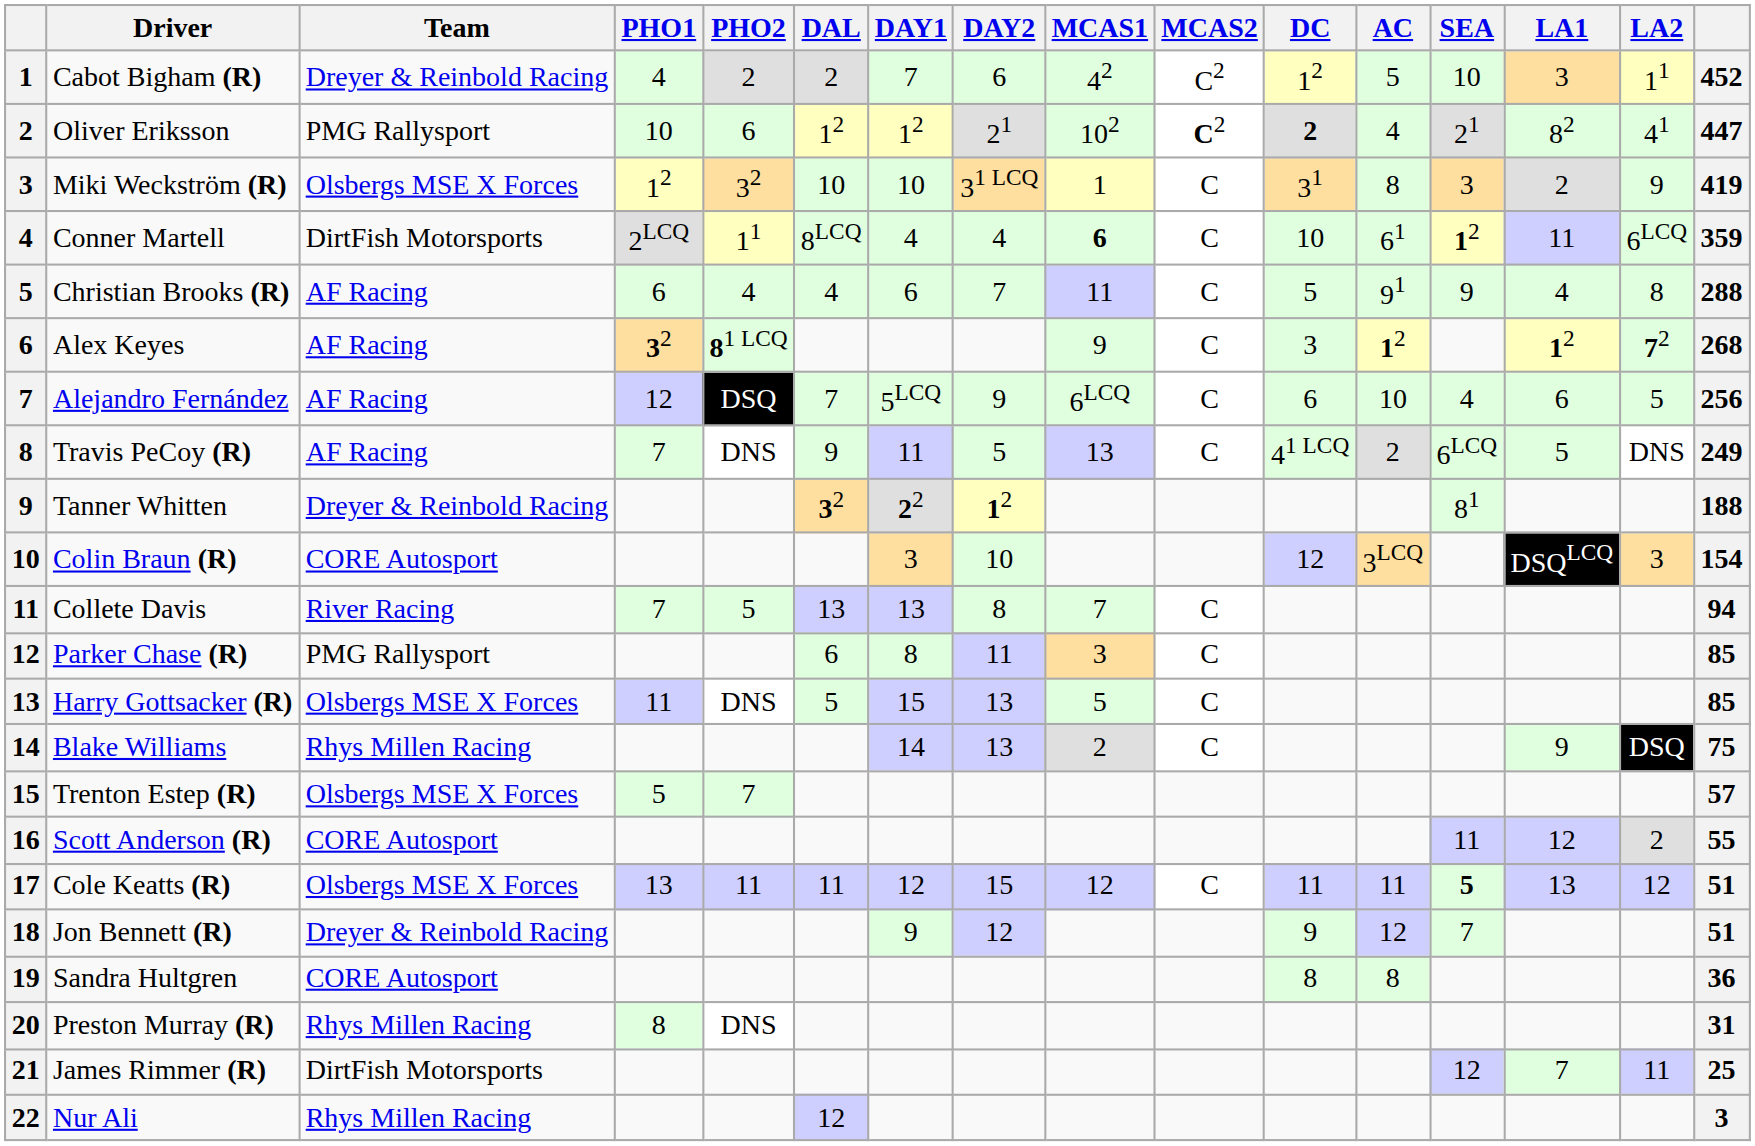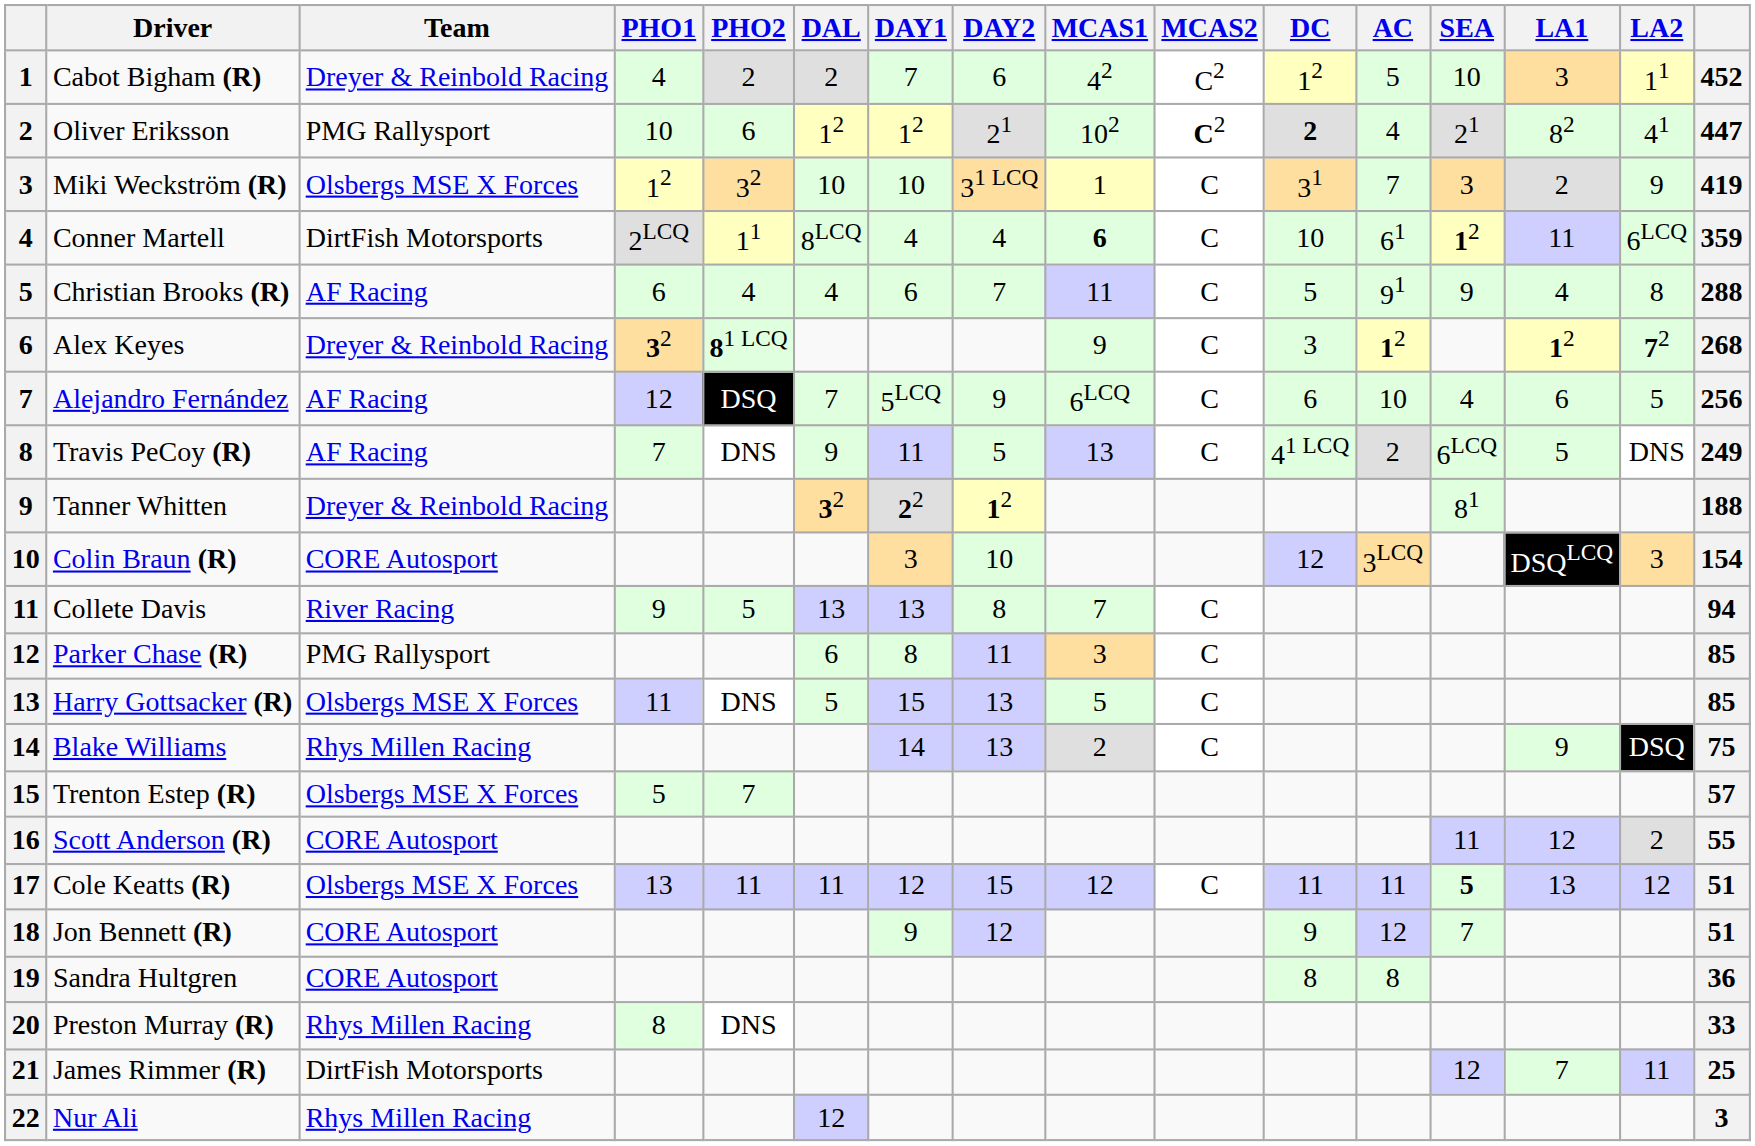 <table class="wikitable" style="font-size: 85%; text-align:center;">
 <tr>
 <th></th>
 <th>Driver</th>
 <th>Team</th>
 <th><a href='#'>PHO1</a></th>
 <th><a href='#'>PHO2</a></th>
 <th><a href='#'>DAL</a></th>
 <th><a href='#'>DAY1</a></th>
 <th><a href='#'>DAY2</a></th>
 <th><a href='#'>MCAS1</a></th>
 <th><a href='#'>MCAS2</a></th>
 <th><a href='#'>DC</a></th>
 <th><a href='#'>AC</a></th>
 <th><a href='#'>SEA</a></th>
 <th><a href='#'>LA1</a></th>
 <th><a href='#'>LA2</a></th>
 <th></th>
 </tr>
 <tr>
 <th>1</th>
 <td align=left> Cabot Bigham <strong>(R)</strong></td>
 <td align=left> <a href='#'>Dreyer & Reinbold Racing</a></td>
 <td style="background:#DFFFDF;">4</td>
 <td style="background:#DFDFDF;">2</td>
 <td style="background:#DFDFDF;">2</td>
 <td style="background:#DFFFDF;">7</td>
 <td style="background:#DFFFDF;">6</td>
 <td style="background:#DFFFDF;">4<sup>2</sup></td>
 <td style="background:#FFFFFF;">C<sup>2</sup></td>
 <td style="background:#FFFFBF;">1<sup>2</sup></td>
 <td style="background:#DFFFDF;">5</td>
 <td style="background:#DFFFDF;">10</td>
 <td style="background:#FFDF9F;">3</td>
 <td style="background:#FFFFBF;">1<sup>1</sup></td>
 <th>452</th>
 </tr>
 <tr>
 <th>2</th>
 <td align=left> Oliver Eriksson</td>
 <td align=left> PMG Rallysport</td>
 <td style="background:#DFFFDF;">10</td>
 <td style="background:#DFFFDF;">6</td>
 <td style="background:#FFFFBF;">1<sup>2</sup></td>
 <td style="background:#FFFFBF;">1<sup>2</sup></td>
 <td style="background:#DFDFDF;">2<sup>1</sup></td>
 <td style="background:#DFFFDF;">10<sup>2</sup></td>
 <td style="background:#FFFFFF;"><strong>C</strong><sup>2</sup></td>
 <td style="background:#DFDFDF;"><strong>2</strong></td>
 <td style="background:#DFFFDF;">4</td>
 <td style="background:#DFDFDF;">2<sup>1</sup></td>
 <td style="background:#DFFFDF;">8<sup>2</sup></td>
 <td style="background:#DFFFDF;">4<sup>1</sup></td>
 <th>447</th>
 </tr>
 <tr>
 <th>3</th>
 <td align=left> Miki Weckström <strong>(R)</strong></td>
 <td align=left> <a href='#'>Olsbergs MSE X Forces</a></td>
 <td style="background:#FFFFBF;">1<sup>2</sup></td>
 <td style="background:#FFDF9F;">3<sup>2</sup></td>
 <td style="background:#DFFFDF;">10</td>
 <td style="background:#DFFFDF;">10</td>
 <td style="background:#FFDF9F;">3<sup>1 LCQ</sup></td>
 <td style="background:#FFFFBF;">1</td>
 <td style="background:#FFFFFF;">C</td>
 <td style="background:#FFDF9F;">3<sup>1</sup></td>
-<td style="background:#DFFFDF;">8</td>
+<td style="background:#DFFFDF;">7</td>
 <td style="background:#FFDF9F;">3</td>
 <td style="background:#DFDFDF;">2</td>
 <td style="background:#DFFFDF;">9</td>
 <th>419</th>
 </tr>
 <tr>
 <th>4</th>
 <td align=left> Conner Martell</td>
 <td align=left> DirtFish Motorsports</td>
 <td style="background:#DFDFDF;">2<sup>LCQ</sup></td>
 <td style="background:#FFFFBF;">1<sup>1</sup></td>
 <td style="background:#DFFFDF;">8<sup>LCQ</sup></td>
 <td style="background:#DFFFDF;">4</td>
 <td style="background:#DFFFDF;">4</td>
 <td style="background:#DFFFDF;"><strong>6</strong></td>
 <td style="background:#FFFFFF;">C</td>
 <td style="background:#DFFFDF;">10</td>
 <td style="background:#DFFFDF;">6<sup>1</sup></td>
 <td style="background:#FFFFBF;"><strong>1</strong><sup>2</sup></td>
 <td style="background:#CFCFFF;">11</td>
 <td style="background:#DFFFDF;">6<sup>LCQ</sup></td>
 <th>359</th>
 </tr>
 <tr>
 <th>5</th>
 <td align=left> Christian Brooks <strong>(R)</strong></td>
 <td align=left> <a href='#'>AF Racing</a></td>
 <td style="background:#DFFFDF;">6</td>
 <td style="background:#DFFFDF;">4</td>
 <td style="background:#DFFFDF;">4</td>
 <td style="background:#DFFFDF;">6</td>
 <td style="background:#DFFFDF;">7</td>
 <td style="background:#CFCFFF;">11</td>
 <td style="background:#FFFFFF;">C</td>
 <td style="background:#DFFFDF;">5</td>
 <td style="background:#DFFFDF;">9<sup>1</sup></td>
 <td style="background:#DFFFDF;">9</td>
 <td style="background:#DFFFDF;">4</td>
 <td style="background:#DFFFDF;">8</td>
 <th>288</th>
 </tr>
 <tr>
 <th>6</th>
 <td align=left> Alex Keyes</td>
-<td align=left> <a href='#'>AF Racing</a></td>
+<td align=left> <a href='#'>Dreyer & Reinbold Racing</a></td>
 <td style="background:#FFDF9F;"><strong>3</strong><sup>2</sup></td>
 <td style="background:#DFFFDF;"><strong>8</strong><sup>1 LCQ</sup></td>
 <td></td>
 <td></td>
 <td></td>
 <td style="background:#DFFFDF;">9</td>
 <td style="background:#FFFFFF;">C</td>
 <td style="background:#DFFFDF;">3</td>
 <td style="background:#FFFFBF;"><strong>1</strong><sup>2</sup></td>
 <td></td>
 <td style="background:#FFFFBF;"><strong>1</strong><sup>2</sup></td>
 <td style="background:#DFFFDF;"><strong>7</strong><sup>2</sup></td>
 <th>268</th>
 </tr>
 <tr>
 <th>7</th>
 <td align=left> <a href='#'>Alejandro Fernández</a></td>
 <td align=left> <a href='#'>AF Racing</a></td>
 <td style="background:#CFCFFF;">12</td>
 <td style="background:#000000; color:white;">DSQ</td>
 <td style="background:#DFFFDF;">7</td>
 <td style="background:#DFFFDF;">5<sup>LCQ</sup></td>
 <td style="background:#DFFFDF;">9</td>
 <td style="background:#DFFFDF;">6<sup>LCQ</sup></td>
 <td style="background:#FFFFFF;">C</td>
 <td style="background:#DFFFDF;">6</td>
 <td style="background:#DFFFDF;">10</td>
 <td style="background:#DFFFDF;">4</td>
 <td style="background:#DFFFDF;">6</td>
 <td style="background:#DFFFDF;">5</td>
 <th>256</th>
 </tr>
 <tr>
 <th>8</th>
 <td align=left> Travis PeCoy <strong>(R)</strong></td>
 <td align=left> <a href='#'>AF Racing</a></td>
 <td style="background:#DFFFDF;">7</td>
 <td style="background:#FFFFFF;">DNS</td>
 <td style="background:#DFFFDF;">9</td>
 <td style="background:#CFCFFF;">11</td>
 <td style="background:#DFFFDF;">5</td>
 <td style="background:#CFCFFF;">13</td>
 <td style="background:#FFFFFF;">C</td>
 <td style="background:#DFFFDF;">4<sup>1 LCQ</sup></td>
 <td style="background:#DFDFDF;">2</td>
 <td style="background:#DFFFDF;">6<sup>LCQ</sup></td>
 <td style="background:#DFFFDF;">5</td>
 <td style="background:#FFFFFF;">DNS</td>
 <th>249</th>
 </tr>
 <tr>
 <th>9</th>
 <td align=left> Tanner Whitten</td>
 <td align=left> <a href='#'>Dreyer & Reinbold Racing</a></td>
 <td></td>
 <td></td>
 <td style="background:#FFDF9F;"><strong>3</strong><sup>2</sup></td>
 <td style="background:#DFDFDF;"><strong>2</strong><sup>2</sup></td>
 <td style="background:#FFFFBF;"><strong>1</strong><sup>2</sup></td>
 <td></td>
 <td></td>
 <td></td>
 <td></td>
 <td style="background:#DFFFDF;">8<sup>1</sup></td>
 <td></td>
 <td></td>
 <th>188</th>
 </tr>
 <tr>
 <th>10</th>
 <td align=left> <a href='#'>Colin Braun</a> <strong>(R)</strong></td>
 <td align=left> <a href='#'>CORE Autosport</a></td>
 <td></td>
 <td></td>
 <td></td>
 <td style="background:#FFDF9F;">3</td>
 <td style="background:#DFFFDF;">10</td>
 <td></td>
 <td></td>
 <td style="background:#CFCFFF;">12</td>
 <td style="background:#FFDF9F;">3<sup>LCQ</sup></td>
 <td></td>
 <td style="background:#000000; color:white;">DSQ<sup>LCQ</sup></td>
 <td style="background:#FFDF9F;">3</td>
 <th>154</th>
 </tr>
 <tr>
 <th>11</th>
 <td align=left> Collete Davis</td>
 <td align=left> <a href='#'>River Racing</a></td>
-<td style="background:#DFFFDF;">7</td>
+<td style="background:#DFFFDF;">9</td>
 <td style="background:#DFFFDF;">5</td>
 <td style="background:#CFCFFF;">13</td>
 <td style="background:#CFCFFF;">13</td>
 <td style="background:#DFFFDF;">8</td>
 <td style="background:#DFFFDF;">7</td>
 <td style="background:#FFFFFF;">C</td>
 <td></td>
 <td></td>
 <td></td>
 <td></td>
 <td></td>
 <th>94</th>
 </tr>
 <tr>
 <th>12</th>
 <td align=left> <a href='#'>Parker Chase</a> <strong>(R)</strong></td>
 <td align=left> PMG Rallysport</td>
 <td></td>
 <td></td>
 <td style="background:#DFFFDF;">6</td>
 <td style="background:#DFFFDF;">8</td>
 <td style="background:#CFCFFF;">11</td>
 <td style="background:#FFDF9F;">3</td>
 <td style="background:#FFFFFF;">C</td>
 <td></td>
 <td></td>
 <td></td>
 <td></td>
 <td></td>
 <th>85</th>
 </tr>
 <tr>
 <th>13</th>
 <td align=left> <a href='#'>Harry Gottsacker</a> <strong>(R)</strong></td>
 <td align=left> <a href='#'>Olsbergs MSE X Forces</a></td>
 <td style="background:#CFCFFF;">11</td>
 <td style="background:#FFFFFF;">DNS</td>
 <td style="background:#DFFFDF;">5</td>
 <td style="background:#CFCFFF;">15</td>
 <td style="background:#CFCFFF;">13</td>
 <td style="background:#DFFFDF;">5</td>
 <td style="background:#FFFFFF;">C</td>
 <td></td>
 <td></td>
 <td></td>
 <td></td>
 <td></td>
 <th>85</th>
 </tr>
 <tr>
 <th>14</th>
 <td align=left> <a href='#'>Blake Williams</a></td>
 <td align=left> <a href='#'>Rhys Millen Racing</a></td>
 <td></td>
 <td></td>
 <td></td>
 <td style="background:#CFCFFF;">14</td>
 <td style="background:#CFCFFF;">13</td>
 <td style="background:#DFDFDF;">2</td>
 <td style="background:#FFFFFF;">C</td>
 <td></td>
 <td></td>
 <td></td>
 <td style="background:#DFFFDF;">9</td>
 <td style="background:#000000; color:white;">DSQ</td>
 <th>75</th>
 </tr>
 <tr>
 <th>15</th>
 <td align=left> Trenton Estep <strong>(R)</strong></td>
 <td align=left> <a href='#'>Olsbergs MSE X Forces</a></td>
 <td style="background:#DFFFDF;">5</td>
 <td style="background:#DFFFDF;">7</td>
 <td></td>
 <td></td>
 <td></td>
 <td></td>
 <td></td>
 <td></td>
 <td></td>
 <td></td>
 <td></td>
 <td></td>
 <th>57</th>
 </tr>
 <tr>
 <th>16</th>
 <td align=left> <a href='#'>Scott Anderson</a> <strong>(R)</strong></td>
 <td align=left> <a href='#'>CORE Autosport</a></td>
 <td></td>
 <td></td>
 <td></td>
 <td></td>
 <td></td>
 <td></td>
 <td></td>
 <td></td>
 <td></td>
 <td style="background:#CFCFFF;">11</td>
 <td style="background:#CFCFFF;">12</td>
 <td style="background:#DFDFDF;">2</td>
 <th>55</th>
 </tr>
 <tr>
 <th>17</th>
 <td align=left> Cole Keatts <strong>(R)</strong></td>
 <td align=left> <a href='#'>Olsbergs MSE X Forces</a></td>
 <td style="background:#CFCFFF;">13</td>
 <td style="background:#CFCFFF;">11</td>
 <td style="background:#CFCFFF;">11</td>
 <td style="background:#CFCFFF;">12</td>
 <td style="background:#CFCFFF;">15</td>
 <td style="background:#CFCFFF;">12</td>
 <td style="background:#FFFFFF;">C</td>
 <td style="background:#CFCFFF;">11</td>
 <td style="background:#CFCFFF;">11</td>
 <td style="background:#DFFFDF;"><strong>5</strong></td>
 <td style="background:#CFCFFF;">13</td>
 <td style="background:#CFCFFF;">12</td>
 <th>51</th>
 </tr>
 <tr>
 <th>18</th>
 <td align=left> Jon Bennett <strong>(R)</strong></td>
-<td align=left> <a href='#'>Dreyer & Reinbold Racing</a></td>
+<td align=left> <a href='#'>CORE Autosport</a></td>
 <td></td>
 <td></td>
 <td></td>
 <td style="background:#DFFFDF;">9</td>
 <td style="background:#CFCFFF;">12</td>
 <td></td>
 <td></td>
 <td style="background:#DFFFDF;">9</td>
 <td style="background:#CFCFFF;">12</td>
 <td style="background:#DFFFDF;">7</td>
 <td></td>
 <td></td>
 <th>51</th>
 </tr>
 <tr>
 <th>19</th>
 <td align=left> Sandra Hultgren</td>
 <td align=left> <a href='#'>CORE Autosport</a></td>
 <td></td>
 <td></td>
 <td></td>
 <td></td>
 <td></td>
 <td></td>
 <td></td>
 <td style="background:#DFFFDF;">8</td>
 <td style="background:#DFFFDF;">8</td>
 <td></td>
 <td></td>
 <td></td>
 <th>36</th>
 </tr>
 <tr>
 <th>20</th>
 <td align=left> Preston Murray <strong>(R)</strong></td>
 <td align=left> <a href='#'>Rhys Millen Racing</a></td>
 <td style="background:#DFFFDF;">8</td>
 <td style="background:#FFFFFF;">DNS</td>
 <td></td>
 <td></td>
 <td></td>
 <td></td>
 <td></td>
 <td></td>
 <td></td>
 <td></td>
 <td></td>
 <td></td>
-<th>31</th>
+<th>33</th>
 </tr>
 <tr>
 <th>21</th>
 <td align=left> James Rimmer <strong>(R)</strong></td>
 <td align=left> DirtFish Motorsports</td>
 <td></td>
 <td></td>
 <td></td>
 <td></td>
 <td></td>
 <td></td>
 <td></td>
 <td></td>
 <td></td>
 <td style="background:#CFCFFF;">12</td>
 <td style="background:#DFFFDF;">7</td>
 <td style="background:#CFCFFF;">11</td>
 <th>25</th>
 </tr>
 <tr>
 <th>22</th>
 <td align=left> <a href='#'>Nur Ali</a></td>
 <td align=left> <a href='#'>Rhys Millen Racing</a></td>
 <td></td>
 <td></td>
 <td style="background:#CFCFFF;">12</td>
 <td></td>
 <td></td>
 <td></td>
 <td></td>
 <td></td>
 <td></td>
 <td></td>
 <td></td>
 <td></td>
 <th>3</th>
 </tr>
 </table>
